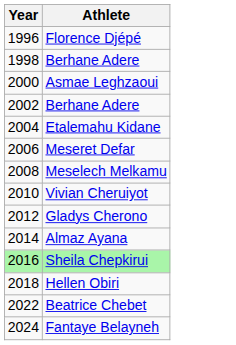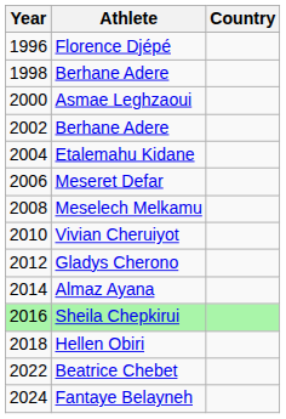 <table class="wikitable sortable">
 <tr>
 <th>Year</th>
 <th>Athlete</th>
+<th>Country</th>
 </tr>
 <tr>
 <td>1996</td>
 <td><a href='#'>Florence Djépé</a></td>
+<td></td>
 </tr>
 <tr>
 <td>1998</td>
 <td><a href='#'>Berhane Adere</a></td>
+<td></td>
 </tr>
 <tr>
 <td>2000</td>
 <td><a href='#'>Asmae Leghzaoui</a></td>
+<td></td>
 </tr>
 <tr>
 <td>2002</td>
 <td><a href='#'>Berhane Adere</a></td>
+<td></td>
 </tr>
 <tr>
 <td>2004</td>
 <td><a href='#'>Etalemahu Kidane</a></td>
+<td></td>
 </tr>
 <tr>
 <td>2006</td>
 <td><a href='#'>Meseret Defar</a></td>
+<td></td>
 </tr>
 <tr>
 <td>2008</td>
 <td><a href='#'>Meselech Melkamu</a></td>
+<td></td>
 </tr>
 <tr>
 <td>2010</td>
 <td><a href='#'>Vivian Cheruiyot</a></td>
+<td></td>
 </tr>
 <tr>
 <td>2012</td>
 <td><a href='#'>Gladys Cherono</a></td>
+<td></td>
 </tr>
 <tr>
 <td>2014</td>
 <td><a href='#'>Almaz Ayana</a></td>
+<td></td>
 </tr>
 <tr bgcolor=#A9F5A9>
 <td>2016</td>
 <td><a href='#'>Sheila Chepkirui</a></td>
+<td></td>
 </tr>
 <tr>
 <td>2018</td>
 <td><a href='#'>Hellen Obiri</a></td>
+<td></td>
 </tr>
 <tr>
 <td>2022</td>
 <td><a href='#'>Beatrice Chebet</a></td>
+<td></td>
 </tr>
 <tr>
 <td>2024</td>
 <td><a href='#'>Fantaye Belayneh</a></td>
+<td></td>
 </tr>
 </table>
